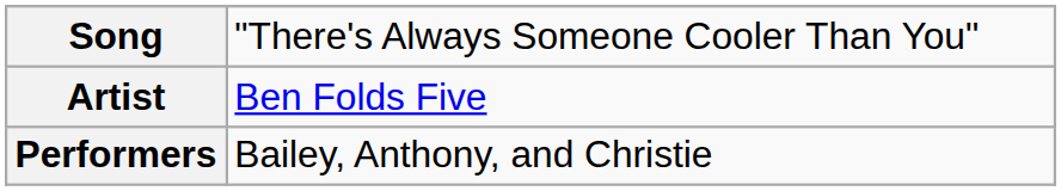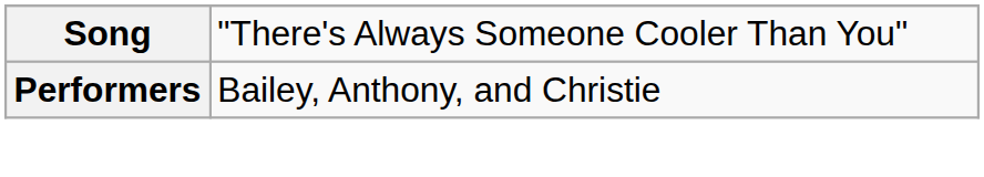 <table class="wikitable" style="font-size: 90%" width=400px>
 <tr>
 </tr>
 <tr>
 <th width=10%>Song</th>
 <td>"There's Always Someone Cooler Than You"</td>
 </tr>
 <tr>
-<th width=10%>Artist</th>
-<td><a href='#'>Ben Folds Five</a></td>
-</tr>
-<tr>
 <th width=10%>Performers</th>
 <td>Bailey, Anthony, and Christie</td>
 </tr>
 </table>
